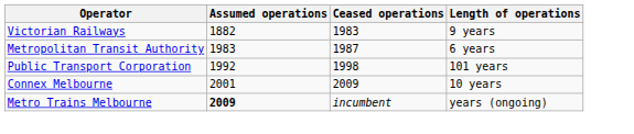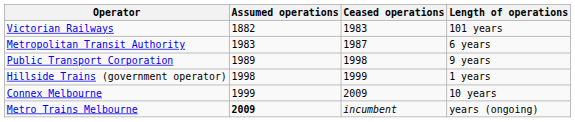 <table class="wikitable">
 <tr>
 <th>Operator</th>
 <th>Assumed operations</th>
 <th>Ceased operations</th>
 <th>Length of operations</th>
 </tr>
 <tr>
 <td><a href='#'>Victorian Railways</a></td>
 <td>1882</td>
 <td>1983</td>
-<td>9 years</td>
+<td>101 years</td>
 </tr>
 <tr>
 <td><a href='#'>Metropolitan Transit Authority</a></td>
 <td>1983</td>
 <td>1987</td>
 <td>6 years</td>
 </tr>
 <tr>
 <td><a href='#'>Public Transport Corporation</a></td>
-<td>1992</td>
+<td>1989</td>
 <td>1998</td>
-<td>101 years</td>
+<td>9 years</td>
+</tr>
+<tr>
+<td><a href='#'>Hillside Trains</a> (government operator)</td>
+<td>1998</td>
+<td>1999</td>
+<td>1 years</td>
 </tr>
 <tr>
 <td><a href='#'>Connex Melbourne</a></td>
-<td>2001</td>
+<td>1999</td>
 <td>2009</td>
 <td>10 years</td>
 </tr>
 <tr>
 <td><a href='#'>Metro Trains Melbourne</a></td>
 <td><strong>2009</strong></td>
 <td><em>incumbent</em></td>
 <td> years (ongoing)</td>
 </tr>
 </table>
